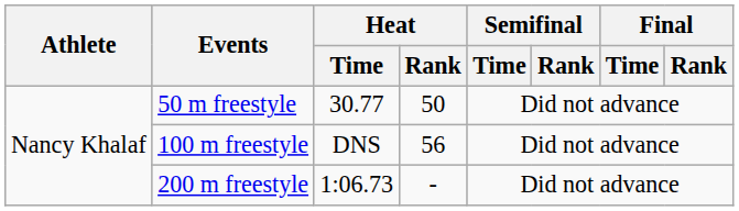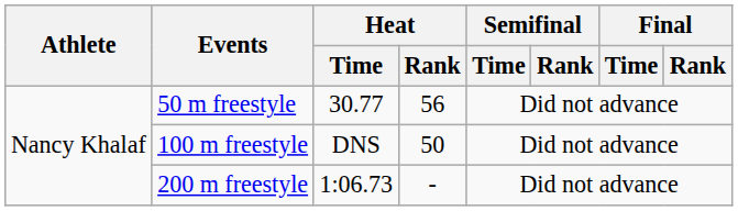 <table class=wikitable style="font-size:90%">
 <tr>
 <th rowspan="2">Athlete</th>
 <th rowspan="2">Events</th>
 <th colspan="2">Heat</th>
 <th colspan="2">Semifinal</th>
 <th colspan="2">Final</th>
 </tr>
 <tr>
 <th>Time</th>
 <th>Rank</th>
 <th>Time</th>
 <th>Rank</th>
 <th>Time</th>
 <th>Rank</th>
 </tr>
 <tr>
 <td rowspan=3>Nancy Khalaf</td>
 <td><a href='#'>50 m freestyle</a></td>
 <td align="center">30.77</td>
-<td align="center">50</td>
+<td align="center">56</td>
 <td align="center" colspan=4>Did not advance</td>
 </tr>
 <tr>
 <td><a href='#'>100 m freestyle</a></td>
 <td align="center">DNS</td>
-<td align="center">56</td>
+<td align="center">50</td>
 <td align="center" colspan=4>Did not advance</td>
 </tr>
 <tr>
 <td><a href='#'>200 m freestyle</a></td>
 <td align="center">1:06.73</td>
 <td align="center">-</td>
 <td align="center" colspan=4>Did not advance</td>
 </tr>
 </table>
